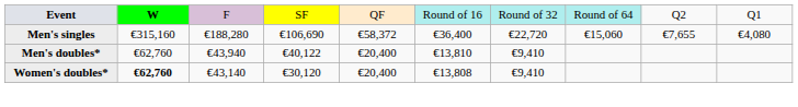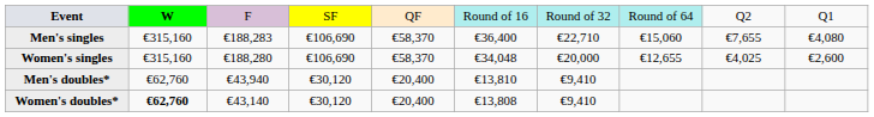 <table class=wikitable style=font-size:90%;text-align:center>
 <tr>
 <td width=130 bgcolor=dfe2e9><strong>Event</strong></td>
 <td width=80 bgcolor=lime><strong>W</strong></td>
 <td width=85 bgcolor=thistle>F</td>
 <td width=85 bgcolor=ffff00>SF</td>
 <td width=85 bgcolor=ffebcd>QF</td>
 <td width=85 bgcolor=afeeee>Round of 16</td>
 <td width=85 bgcolor=afeeee>Round of 32</td>
 <td width=85 bgcolor=afeeee>Round of 64</td>
 <td width=85>Q2</td>
 <td width=85>Q1</td>
 </tr>
 <tr>
 <th style=background:#ededed>Men's singles</th>
 <td>€315,160</td>
-<td>€188,280</td>
+<td>€188,283</td>
 <td>€106,690</td>
-<td>€58,372</td>
+<td>€58,370</td>
 <td>€36,400</td>
-<td>€22,720</td>
+<td>€22,710</td>
 <td>€15,060</td>
 <td>€7,655</td>
 <td>€4,080</td>
 </tr>
 <tr>
+<th style=background:#ededed>Women's singles</th>
+<td>€315,160</td>
+<td>€188,280</td>
+<td>€106,690</td>
+<td>€58,370</td>
+<td>€34,048</td>
+<td>€20,000</td>
+<td>€12,655</td>
+<td>€4,025</td>
+<td>€2,600</td>
+</tr>
+<tr>
 <th style=background:#ededed>Men's doubles*</th>
 <td>€62,760</td>
 <td>€43,940</td>
-<td>€40,122</td>
+<td>€30,120</td>
 <td>€20,400</td>
 <td>€13,810</td>
 <td>€9,410</td>
 <td></td>
 <td></td>
 <td></td>
 </tr>
 <tr>
 <th style=background:#ededed>Women's doubles*</th>
 <td><strong>€62,760</strong></td>
 <td>€43,140</td>
 <td>€30,120</td>
 <td>€20,400</td>
 <td>€13,808</td>
 <td>€9,410</td>
 <td></td>
 <td></td>
 <td></td>
 </tr>
 </table>
